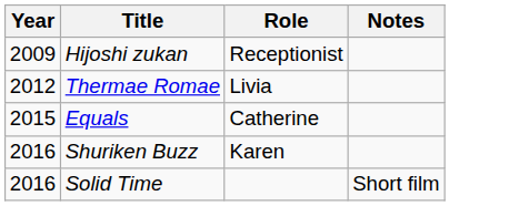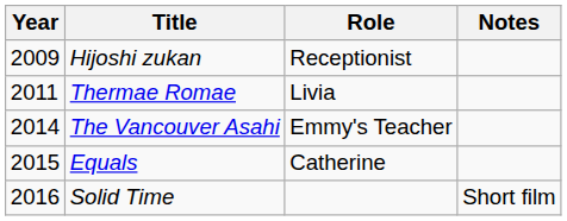 <table class="wikitable sortable">
 <tr>
 <th>Year</th>
 <th>Title</th>
 <th>Role</th>
 <th class="unsortable">Notes</th>
 </tr>
 <tr>
 <td>2009</td>
 <td><em>Hijoshi zukan</em></td>
 <td>Receptionist</td>
 <td></td>
 </tr>
 <tr>
-<td>2012</td>
+<td>2011</td>
 <td><em><a href='#'>Thermae Romae</a></em></td>
 <td>Livia</td>
+<td></td>
+</tr>
+<tr>
+<td>2014</td>
+<td><em><a href='#'>The Vancouver Asahi</a></em></td>
+<td>Emmy's Teacher</td>
 <td></td>
 </tr>
 <tr>
 <td>2015</td>
 <td><em><a href='#'>Equals</a></em></td>
 <td>Catherine</td>
 <td></td>
 </tr>
 <tr>
 <td>2016</td>
-<td><em>Shuriken Buzz</em></td>
-<td>Karen</td>
-<td></td>
-</tr>
-<tr>
-<td>2016</td>
 <td><em>Solid Time</em></td>
 <td></td>
 <td>Short film</td>
 </tr>
 </table>
